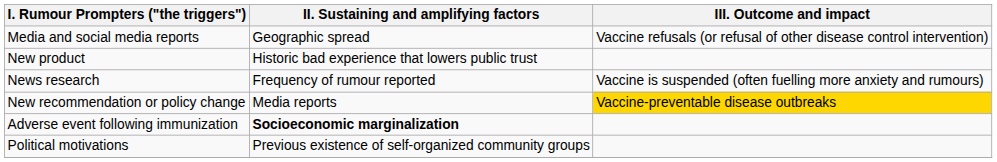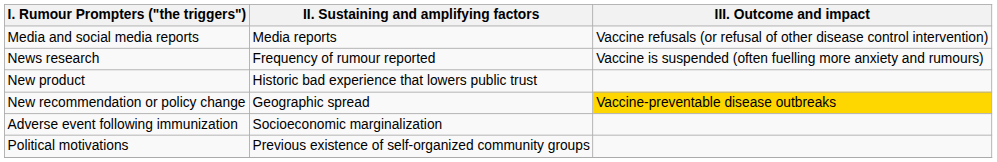 <table class="wikitable">
 <tr>
 <th>I. Rumour Prompters ("the triggers")</th>
 <th>II. Sustaining and amplifying factors</th>
 <th>III. Outcome and impact</th>
 </tr>
 <tr>
 <td>Media and social media reports</td>
-<td>Geographic spread</td>
+<td>Media reports</td>
 <td>Vaccine refusals (or refusal of other disease control intervention)</td>
+</tr>
+<tr>
+<td>News research</td>
+<td>Frequency of rumour reported</td>
+<td>Vaccine is suspended (often fuelling more anxiety and rumours)</td>
 </tr>
 <tr>
 <td>New product</td>
 <td>Historic bad experience that lowers public trust</td>
 <td></td>
 </tr>
 <tr>
-<td>News research</td>
-<td>Frequency of rumour reported</td>
-<td>Vaccine is suspended (often fuelling more anxiety and rumours)</td>
-</tr>
-<tr>
 <td>New recommendation or policy change</td>
-<td>Media reports</td>
+<td>Geographic spread</td>
 <td style="background: gold;">Vaccine-preventable disease outbreaks</td>
 </tr>
 <tr>
 <td>Adverse event following immunization</td>
-<td><strong>Socioeconomic marginalization</strong></td>
+<td>Socioeconomic marginalization</td>
 <td></td>
 </tr>
 <tr>
 <td>Political motivations</td>
 <td>Previous existence of self-organized community groups</td>
 <td></td>
 </tr>
 <tr>
 </tr>
 </table>
